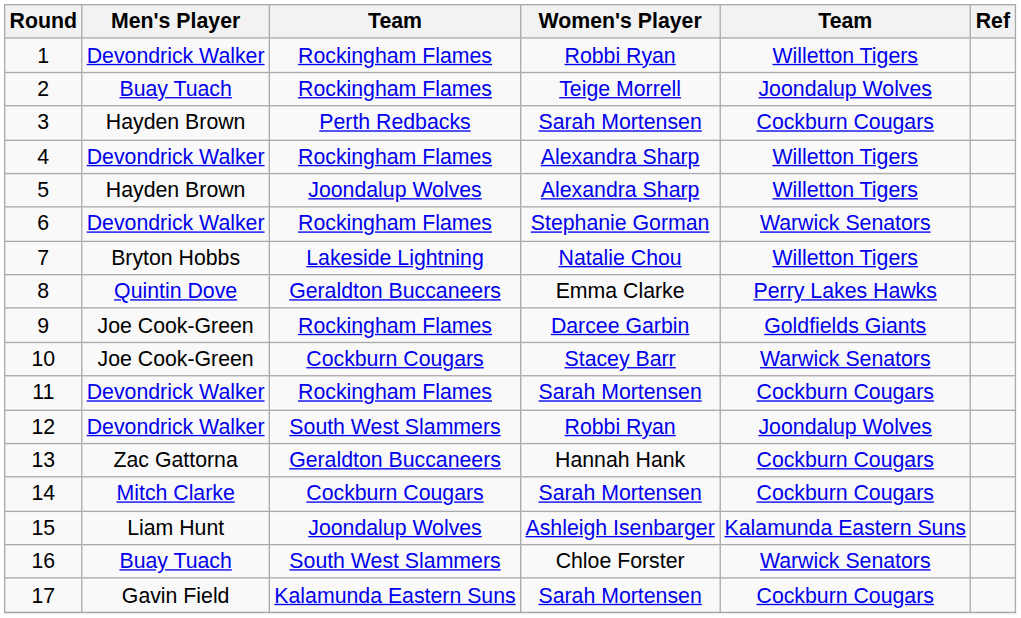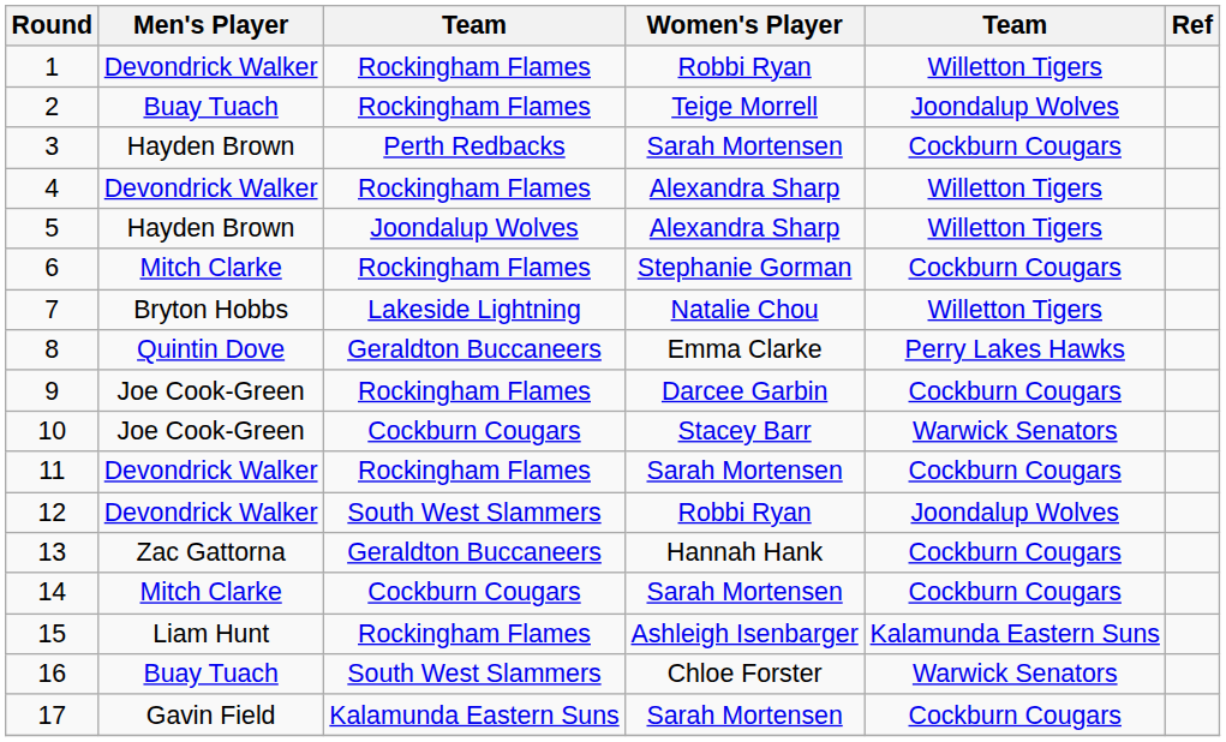 <table class="wikitable" style="text-align:center">
 <tr>
 <th>Round</th>
 <th>Men's Player</th>
 <th>Team</th>
 <th>Women's Player</th>
 <th>Team</th>
 <th>Ref</th>
 </tr>
 <tr>
 <td>1</td>
 <td><a href='#'>Devondrick Walker</a></td>
 <td><a href='#'>Rockingham Flames</a></td>
 <td><a href='#'>Robbi Ryan</a></td>
 <td><a href='#'>Willetton Tigers</a></td>
 <td></td>
 </tr>
 <tr>
 <td>2</td>
 <td><a href='#'>Buay Tuach</a></td>
 <td><a href='#'>Rockingham Flames</a></td>
 <td><a href='#'>Teige Morrell</a></td>
 <td><a href='#'>Joondalup Wolves</a></td>
 <td></td>
 </tr>
 <tr>
 <td>3</td>
 <td>Hayden Brown</td>
 <td><a href='#'>Perth Redbacks</a></td>
 <td><a href='#'>Sarah Mortensen</a></td>
 <td><a href='#'>Cockburn Cougars</a></td>
 <td></td>
 </tr>
 <tr>
 <td>4</td>
 <td><a href='#'>Devondrick Walker</a></td>
 <td><a href='#'>Rockingham Flames</a></td>
 <td><a href='#'>Alexandra Sharp</a></td>
 <td><a href='#'>Willetton Tigers</a></td>
 <td></td>
 </tr>
 <tr>
 <td>5</td>
 <td>Hayden Brown</td>
 <td><a href='#'>Joondalup Wolves</a></td>
 <td><a href='#'>Alexandra Sharp</a></td>
 <td><a href='#'>Willetton Tigers</a></td>
 <td></td>
 </tr>
 <tr>
 <td>6</td>
-<td><a href='#'>Devondrick Walker</a></td>
+<td><a href='#'>Mitch Clarke</a></td>
 <td><a href='#'>Rockingham Flames</a></td>
 <td><a href='#'>Stephanie Gorman</a></td>
-<td><a href='#'>Warwick Senators</a></td>
+<td><a href='#'>Cockburn Cougars</a></td>
 <td></td>
 </tr>
 <tr>
 <td>7</td>
 <td>Bryton Hobbs</td>
 <td><a href='#'>Lakeside Lightning</a></td>
 <td><a href='#'>Natalie Chou</a></td>
 <td><a href='#'>Willetton Tigers</a></td>
 <td></td>
 </tr>
 <tr>
 <td>8</td>
 <td><a href='#'>Quintin Dove</a></td>
 <td><a href='#'>Geraldton Buccaneers</a></td>
 <td>Emma Clarke</td>
 <td><a href='#'>Perry Lakes Hawks</a></td>
 <td></td>
 </tr>
 <tr>
 <td>9</td>
 <td>Joe Cook-Green</td>
 <td><a href='#'>Rockingham Flames</a></td>
 <td><a href='#'>Darcee Garbin</a></td>
-<td><a href='#'>Goldfields Giants</a></td>
+<td><a href='#'>Cockburn Cougars</a></td>
 <td></td>
 </tr>
 <tr>
 <td>10</td>
 <td>Joe Cook-Green</td>
 <td><a href='#'>Cockburn Cougars</a></td>
 <td><a href='#'>Stacey Barr</a></td>
 <td><a href='#'>Warwick Senators</a></td>
 <td></td>
 </tr>
 <tr>
 <td>11</td>
 <td><a href='#'>Devondrick Walker</a></td>
 <td><a href='#'>Rockingham Flames</a></td>
 <td><a href='#'>Sarah Mortensen</a></td>
 <td><a href='#'>Cockburn Cougars</a></td>
 <td></td>
 </tr>
 <tr>
 <td>12</td>
 <td><a href='#'>Devondrick Walker</a></td>
 <td><a href='#'>South West Slammers</a></td>
 <td><a href='#'>Robbi Ryan</a></td>
 <td><a href='#'>Joondalup Wolves</a></td>
 <td></td>
 </tr>
 <tr>
 <td>13</td>
 <td>Zac Gattorna</td>
 <td><a href='#'>Geraldton Buccaneers</a></td>
 <td>Hannah Hank</td>
 <td><a href='#'>Cockburn Cougars</a></td>
 <td></td>
 </tr>
 <tr>
 <td>14</td>
 <td><a href='#'>Mitch Clarke</a></td>
 <td><a href='#'>Cockburn Cougars</a></td>
 <td><a href='#'>Sarah Mortensen</a></td>
 <td><a href='#'>Cockburn Cougars</a></td>
 <td></td>
 </tr>
 <tr>
 <td>15</td>
 <td>Liam Hunt</td>
-<td><a href='#'>Joondalup Wolves</a></td>
+<td><a href='#'>Rockingham Flames</a></td>
 <td><a href='#'>Ashleigh Isenbarger</a></td>
 <td><a href='#'>Kalamunda Eastern Suns</a></td>
 <td></td>
 </tr>
 <tr>
 <td>16</td>
 <td><a href='#'>Buay Tuach</a></td>
 <td><a href='#'>South West Slammers</a></td>
 <td>Chloe Forster</td>
 <td><a href='#'>Warwick Senators</a></td>
 <td></td>
 </tr>
 <tr>
 <td>17</td>
 <td>Gavin Field</td>
 <td><a href='#'>Kalamunda Eastern Suns</a></td>
 <td><a href='#'>Sarah Mortensen</a></td>
 <td><a href='#'>Cockburn Cougars</a></td>
 <td></td>
 </tr>
 <tr>
 </tr>
 </table>
